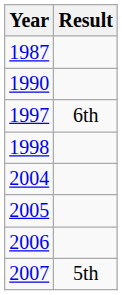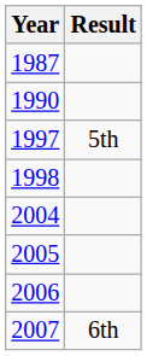 <table class="wikitable" style="text-align:center">
 <tr>
 <th>Year</th>
 <th>Result</th>
 </tr>
 <tr>
 <td><a href='#'>1987</a></td>
 <td></td>
 </tr>
 <tr>
 <td><a href='#'>1990</a></td>
 <td></td>
 </tr>
 <tr>
 <td><a href='#'>1997</a></td>
-<td>6th</td>
+<td>5th</td>
 </tr>
 <tr>
 <td><a href='#'>1998</a></td>
 <td></td>
 </tr>
 <tr>
 <td><a href='#'>2004</a></td>
 <td></td>
 </tr>
 <tr>
 <td><a href='#'>2005</a></td>
 <td></td>
 </tr>
 <tr>
 <td><a href='#'>2006</a></td>
 <td></td>
 </tr>
 <tr>
 <td><a href='#'>2007</a></td>
-<td>5th</td>
+<td>6th</td>
 </tr>
 </table>
